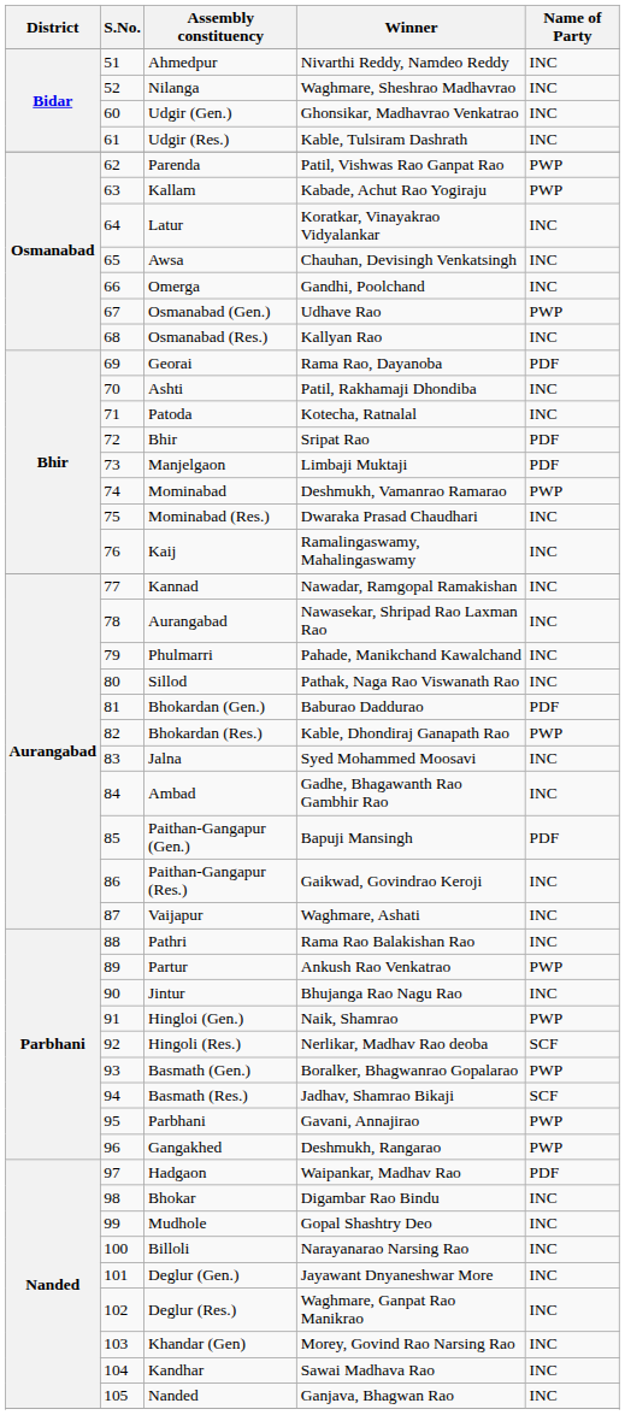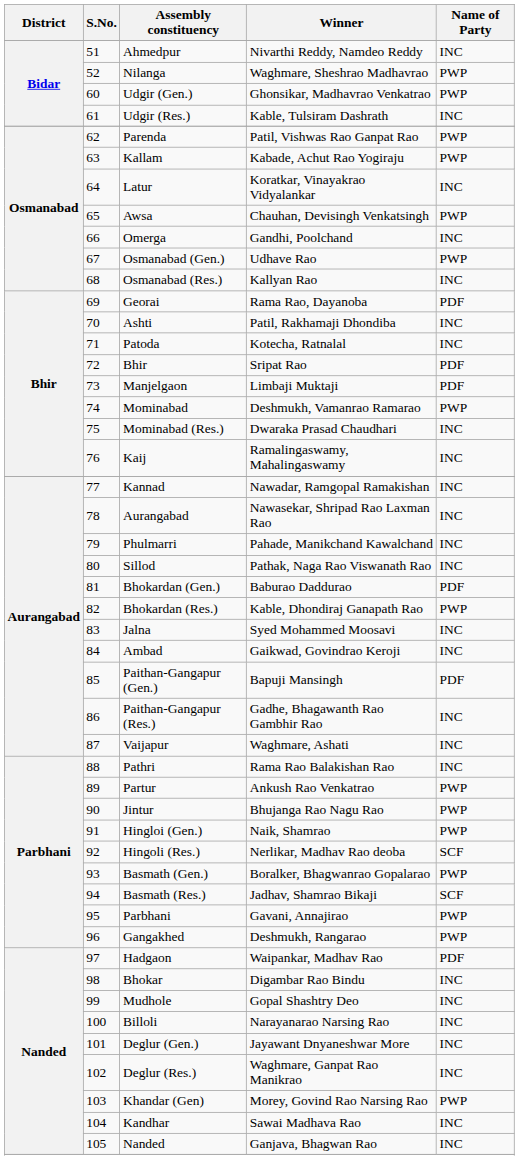 <table class="wikitable sortable" style="font-size: 100%">
 <tr>
 <th>District</th>
 <th>S.No.</th>
 <th>Assembly constituency</th>
 <th>Winner</th>
 <th>Name of Party</th>
 </tr>
 <tr>
 </tr>
 <tr>
 <th rowspan="4"><a href='#'>Bidar</a></th>
 <td>51</td>
 <td>Ahmedpur</td>
 <td>Nivarthi Reddy, Namdeo Reddy</td>
 <td>INC</td>
 </tr>
 <tr>
 <td>52</td>
 <td>Nilanga</td>
 <td>Waghmare, Sheshrao Madhavrao</td>
-<td>INC</td>
+<td>PWP</td>
 </tr>
 <tr>
 <td>60</td>
 <td>Udgir (Gen.)</td>
 <td>Ghonsikar, Madhavrao Venkatrao</td>
-<td>INC</td>
+<td>PWP</td>
 </tr>
 <tr>
 <td>61</td>
 <td>Udgir (Res.)</td>
 <td>Kable, Tulsiram Dashrath</td>
 <td>INC</td>
 </tr>
 <tr>
 </tr>
 <tr>
 <th rowspan=7>Osmanabad</th>
 <td>62</td>
 <td>Parenda</td>
 <td>Patil, Vishwas Rao Ganpat Rao</td>
 <td>PWP</td>
 </tr>
 <tr>
 <td>63</td>
 <td>Kallam</td>
 <td>Kabade, Achut Rao Yogiraju</td>
 <td>PWP</td>
 </tr>
 <tr>
 <td>64</td>
 <td>Latur</td>
 <td>Koratkar, Vinayakrao Vidyalankar</td>
 <td>INC</td>
 </tr>
 <tr>
 <td>65</td>
 <td>Awsa</td>
 <td>Chauhan, Devisingh Venkatsingh</td>
-<td>INC</td>
+<td>PWP</td>
 </tr>
 <tr>
 <td>66</td>
 <td>Omerga</td>
 <td>Gandhi, Poolchand</td>
 <td>INC</td>
 </tr>
 <tr>
 <td>67</td>
 <td>Osmanabad (Gen.)</td>
 <td>Udhave Rao</td>
 <td>PWP</td>
 </tr>
 <tr>
 <td>68</td>
 <td>Osmanabad (Res.)</td>
 <td>Kallyan Rao</td>
 <td>INC</td>
 </tr>
 <tr>
 <th rowspan=8>Bhir</th>
 <td>69</td>
 <td>Georai</td>
 <td>Rama Rao, Dayanoba</td>
 <td>PDF</td>
 </tr>
 <tr>
 <td>70</td>
 <td>Ashti</td>
 <td>Patil, Rakhamaji Dhondiba</td>
 <td>INC</td>
 </tr>
 <tr>
 <td>71</td>
 <td>Patoda</td>
 <td>Kotecha, Ratnalal</td>
 <td>INC</td>
 </tr>
 <tr>
 <td>72</td>
 <td>Bhir</td>
 <td>Sripat Rao</td>
 <td>PDF</td>
 </tr>
 <tr>
 <td>73</td>
 <td>Manjelgaon</td>
 <td>Limbaji Muktaji</td>
 <td>PDF</td>
 </tr>
 <tr>
 <td>74</td>
 <td>Mominabad</td>
 <td>Deshmukh, Vamanrao Ramarao</td>
 <td>PWP</td>
 </tr>
 <tr>
 <td>75</td>
 <td>Mominabad (Res.)</td>
 <td>Dwaraka Prasad Chaudhari</td>
 <td>INC</td>
 </tr>
 <tr>
 <td>76</td>
 <td>Kaij</td>
 <td>Ramalingaswamy, Mahalingaswamy</td>
 <td>INC</td>
 </tr>
 <tr>
 </tr>
 <tr>
 <th rowspan="11">Aurangabad</th>
 <td>77</td>
 <td>Kannad</td>
 <td>Nawadar, Ramgopal Ramakishan</td>
 <td>INC</td>
 </tr>
 <tr>
 <td>78</td>
 <td>Aurangabad</td>
 <td>Nawasekar, Shripad Rao Laxman Rao</td>
 <td>INC</td>
 </tr>
 <tr>
 <td>79</td>
 <td>Phulmarri</td>
 <td>Pahade, Manikchand Kawalchand</td>
 <td>INC</td>
 </tr>
 <tr>
 <td>80</td>
 <td>Sillod</td>
 <td>Pathak, Naga Rao Viswanath Rao</td>
 <td>INC</td>
 </tr>
 <tr>
 <td>81</td>
 <td>Bhokardan (Gen.)</td>
 <td>Baburao Daddurao</td>
 <td>PDF</td>
 </tr>
 <tr>
 <td>82</td>
 <td>Bhokardan (Res.)</td>
 <td>Kable, Dhondiraj Ganapath Rao</td>
 <td>PWP</td>
 </tr>
 <tr>
 <td>83</td>
 <td>Jalna</td>
 <td>Syed Mohammed Moosavi</td>
 <td>INC</td>
 </tr>
 <tr>
 <td>84</td>
 <td>Ambad</td>
-<td>Gadhe, Bhagawanth Rao Gambhir Rao</td>
+<td>Gaikwad, Govindrao Keroji</td>
 <td>INC</td>
 </tr>
 <tr>
 <td>85</td>
 <td>Paithan-Gangapur (Gen.)</td>
 <td>Bapuji Mansingh</td>
 <td>PDF</td>
 </tr>
 <tr>
 <td>86</td>
 <td>Paithan-Gangapur (Res.)</td>
-<td>Gaikwad, Govindrao Keroji</td>
+<td>Gadhe, Bhagawanth Rao Gambhir Rao</td>
 <td>INC</td>
 </tr>
 <tr>
 <td>87</td>
 <td>Vaijapur</td>
 <td>Waghmare, Ashati</td>
 <td>INC</td>
 </tr>
 <tr>
 <th rowspan=9>Parbhani</th>
 <td>88</td>
 <td>Pathri</td>
 <td>Rama Rao Balakishan Rao</td>
 <td>INC</td>
 </tr>
 <tr>
 <td>89</td>
 <td>Partur</td>
 <td>Ankush Rao Venkatrao</td>
 <td>PWP</td>
 </tr>
 <tr>
 <td>90</td>
 <td>Jintur</td>
 <td>Bhujanga Rao Nagu Rao</td>
-<td>INC</td>
+<td>PWP</td>
 </tr>
 <tr>
 <td>91</td>
 <td>Hingloi (Gen.)</td>
 <td>Naik, Shamrao</td>
 <td>PWP</td>
 </tr>
 <tr>
 <td>92</td>
 <td>Hingoli (Res.)</td>
 <td>Nerlikar, Madhav Rao deoba</td>
 <td>SCF</td>
 </tr>
 <tr>
 <td>93</td>
 <td>Basmath (Gen.)</td>
 <td>Boralker, Bhagwanrao Gopalarao</td>
 <td>PWP</td>
 </tr>
 <tr>
 <td>94</td>
 <td>Basmath (Res.)</td>
 <td>Jadhav, Shamrao Bikaji</td>
 <td>SCF</td>
 </tr>
 <tr>
 <td>95</td>
 <td>Parbhani</td>
 <td>Gavani, Annajirao</td>
 <td>PWP</td>
 </tr>
 <tr>
 <td>96</td>
 <td>Gangakhed</td>
 <td>Deshmukh, Rangarao</td>
 <td>PWP</td>
 </tr>
 <tr>
 <th rowspan=9>Nanded</th>
 <td>97</td>
 <td>Hadgaon</td>
 <td>Waipankar, Madhav Rao</td>
 <td>PDF</td>
 </tr>
 <tr>
 <td>98</td>
 <td>Bhokar</td>
 <td>Digambar Rao Bindu</td>
 <td>INC</td>
 </tr>
 <tr>
 <td>99</td>
 <td>Mudhole</td>
 <td>Gopal Shashtry Deo</td>
 <td>INC</td>
 </tr>
 <tr>
 <td>100</td>
 <td>Billoli</td>
 <td>Narayanarao Narsing Rao</td>
 <td>INC</td>
 </tr>
 <tr>
 <td>101</td>
 <td>Deglur (Gen.)</td>
 <td>Jayawant Dnyaneshwar More</td>
 <td>INC</td>
 </tr>
 <tr>
 <td>102</td>
 <td>Deglur (Res.)</td>
 <td>Waghmare, Ganpat Rao Manikrao</td>
 <td>INC</td>
 </tr>
 <tr>
 <td>103</td>
 <td>Khandar (Gen)</td>
 <td>Morey, Govind Rao Narsing Rao</td>
-<td>INC</td>
+<td>PWP</td>
 </tr>
 <tr>
 <td>104</td>
 <td>Kandhar</td>
 <td>Sawai Madhava Rao</td>
 <td>INC</td>
 </tr>
 <tr>
 <td>105</td>
 <td>Nanded</td>
 <td>Ganjava, Bhagwan Rao</td>
 <td>INC</td>
 </tr>
 <tr>
 </tr>
 <tr>
 </tr>
 </table>
